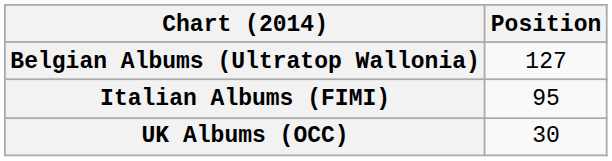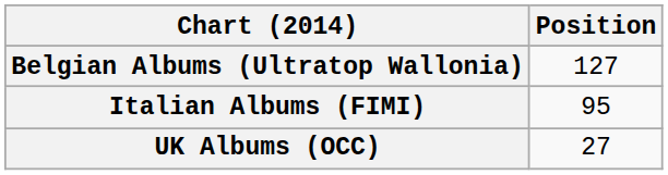 <table class="wikitable sortable plainrowheaders" style="text-align:center">
 <tr>
 <th scope="col">Chart (2014)</th>
 <th scope="col">Position</th>
 </tr>
 <tr>
 <th scope="row">Belgian Albums (Ultratop Wallonia)</th>
 <td>127</td>
 </tr>
 <tr>
 <th scope="row">Italian Albums (FIMI)</th>
 <td>95</td>
 </tr>
 <tr>
 <th scope="row">UK Albums (OCC)</th>
-<td>30</td>
+<td>27</td>
 </tr>
 </table>
